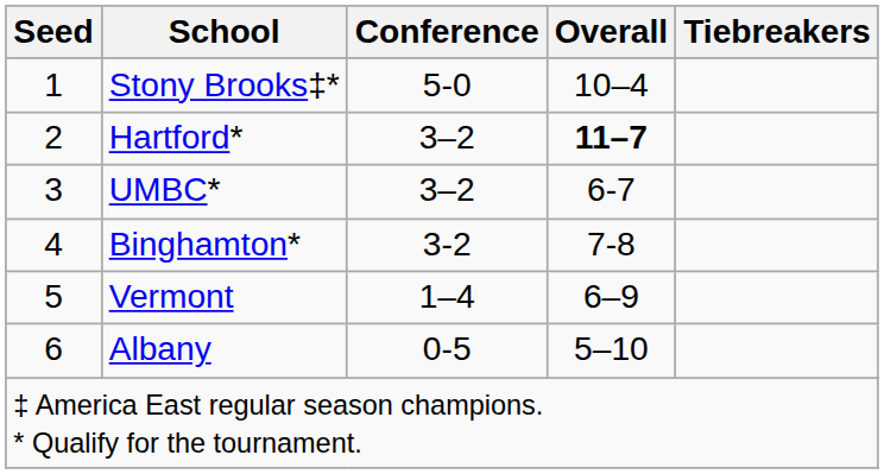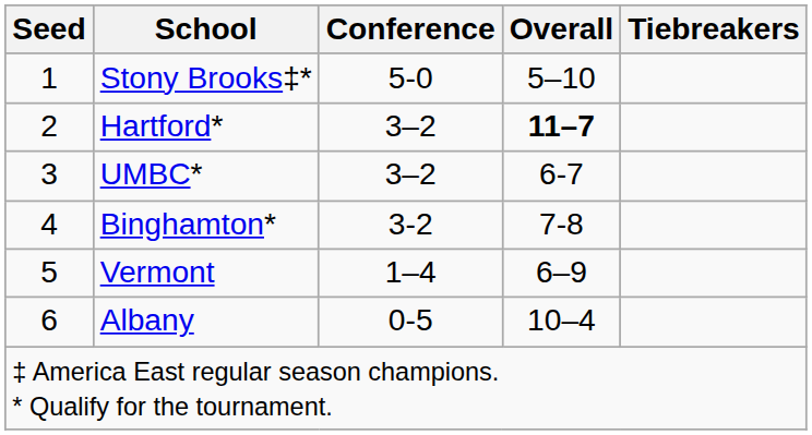 <table class="wikitable" style="text-align:center">
 <tr>
 <th>Seed</th>
 <th>School</th>
 <th>Conference</th>
 <th>Overall</th>
 <th>Tiebreakers</th>
 </tr>
 <tr>
 <td>1</td>
 <td align=left><a href='#'>Stony Brooks</a>‡*</td>
 <td>5-0</td>
-<td>10–4</td>
+<td>5–10</td>
 <td></td>
 </tr>
 <tr>
 <td>2</td>
 <td align=left><a href='#'>Hartford</a>*</td>
 <td>3–2</td>
 <td><strong>11–7</strong></td>
 <td></td>
 </tr>
 <tr>
 <td>3</td>
 <td align=left><a href='#'>UMBC</a>*</td>
 <td>3–2</td>
 <td>6-7</td>
 <td></td>
 </tr>
 <tr>
 <td>4</td>
 <td align=left><a href='#'>Binghamton</a>*</td>
 <td>3-2</td>
 <td>7-8</td>
 <td></td>
 </tr>
 <tr>
 <td>5</td>
 <td align=left><a href='#'>Vermont</a></td>
 <td>1–4</td>
 <td>6–9</td>
 <td></td>
 </tr>
 <tr>
 <td>6</td>
 <td align=left><a href='#'>Albany</a></td>
 <td>0-5</td>
-<td>5–10</td>
+<td>10–4</td>
 <td></td>
 </tr>
 <tr>
 <td colspan=8 align=left><small>‡ America East regular season champions.<br>* Qualify for the tournament.<br></small></td>
 </tr>
 </table>
